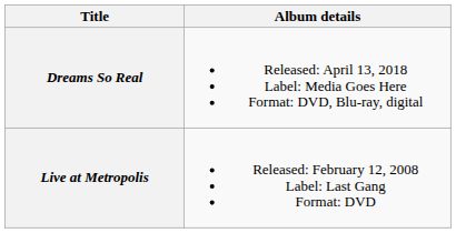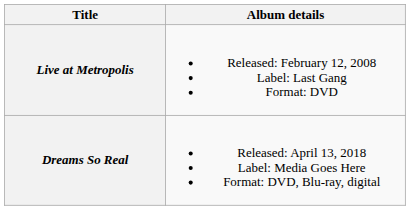 <table class="wikitable plainrowheaders" style="text-align:center;">
 <tr>
 <th scope="col" style="width:12em;">Title</th>
 <th scope="col" style="width:18em;">Album details</th>
 </tr>
 <tr>
+<th scope="row"><em>Live at Metropolis</em></th>
+<td><br><ul><li>Released: February 12, 2008 </li><li>Label: Last Gang</li><li>Format: DVD</li></ul></td>
+</tr>
+<tr>
 <th scope="row"><em>Dreams So Real</em></th>
 <td><br><ul><li>Released: April 13, 2018 </li><li>Label: Media Goes Here</li><li>Format: DVD, Blu-ray, digital</li></ul></td>
 </tr>
-<tr>
-<th scope="row"><em>Live at Metropolis</em></th>
-<td><br><ul><li>Released: February 12, 2008 </li><li>Label: Last Gang</li><li>Format: DVD</li></ul></td>
-</tr>
 </table>
